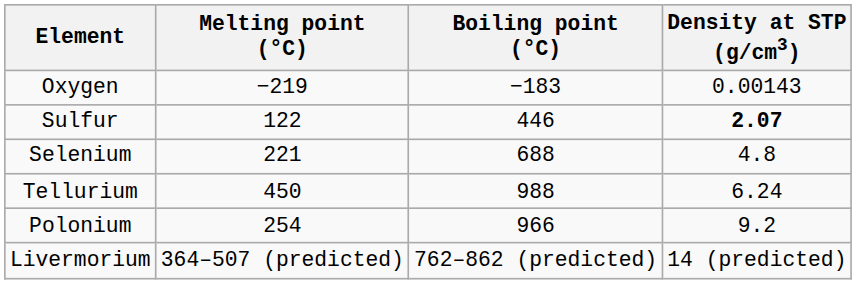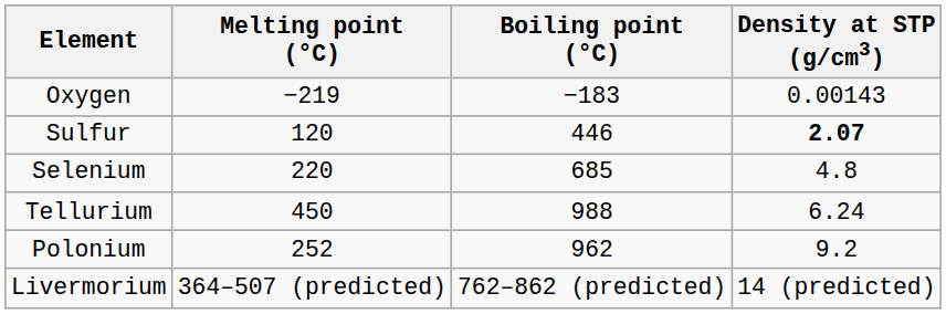 <table class="wikitable" style="text-align:center">
 <tr>
 <th>Element</th>
 <th>Melting point<br>(°C)</th>
 <th>Boiling point<br>(°C)</th>
 <th>Density at STP<br>(g/cm<sup>3</sup>)</th>
 </tr>
 <tr>
 <td>Oxygen</td>
 <td>−219</td>
 <td>−183</td>
 <td>0.00143</td>
 </tr>
 <tr>
 <td>Sulfur</td>
-<td>122</td>
+<td>120</td>
 <td>446</td>
 <td><strong>2.07</strong></td>
 </tr>
 <tr>
 <td>Selenium</td>
-<td>221</td>
-<td>688</td>
+<td>220</td>
+<td>685</td>
 <td>4.8</td>
 </tr>
 <tr>
 <td>Tellurium</td>
 <td>450</td>
 <td>988</td>
 <td>6.24</td>
 </tr>
 <tr>
 <td>Polonium</td>
-<td>254</td>
-<td>966</td>
+<td>252</td>
+<td>962</td>
 <td>9.2</td>
 </tr>
 <tr>
 <td>Livermorium</td>
 <td>364–507 (predicted)</td>
 <td>762–862 (predicted)</td>
 <td>14 (predicted)</td>
 </tr>
 </table>
